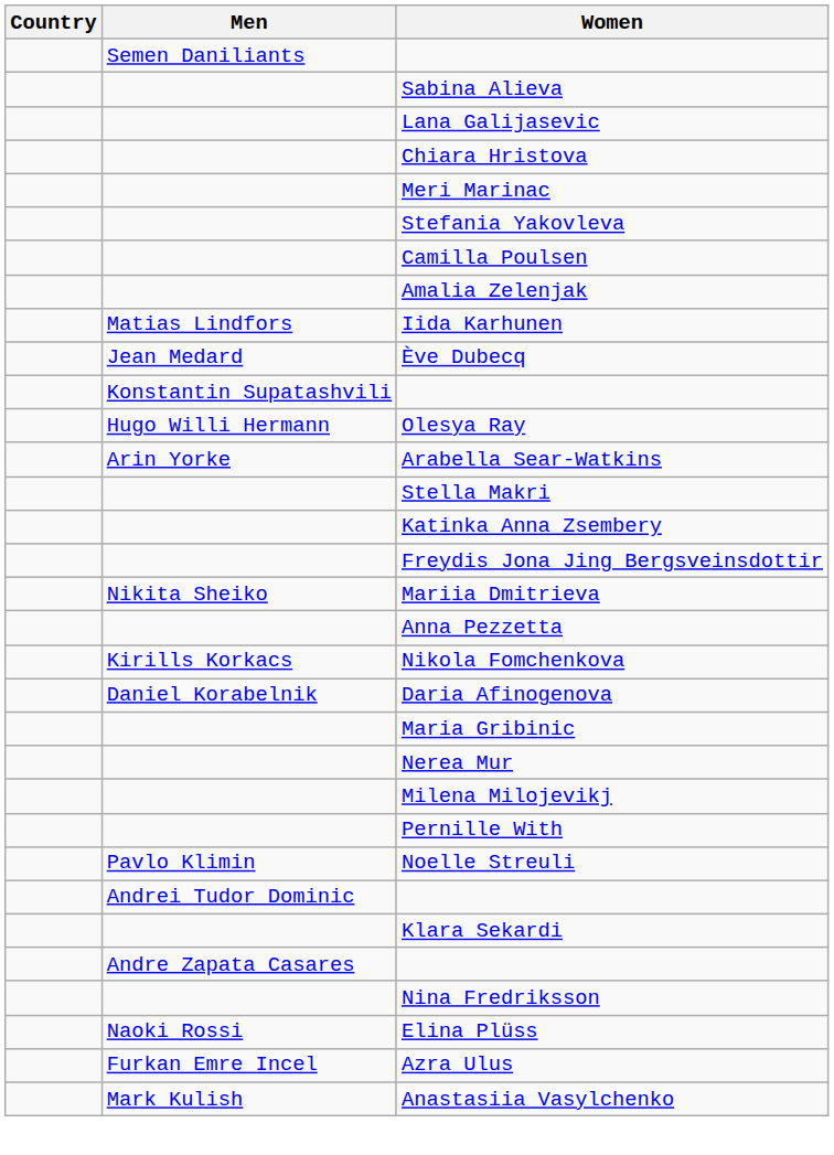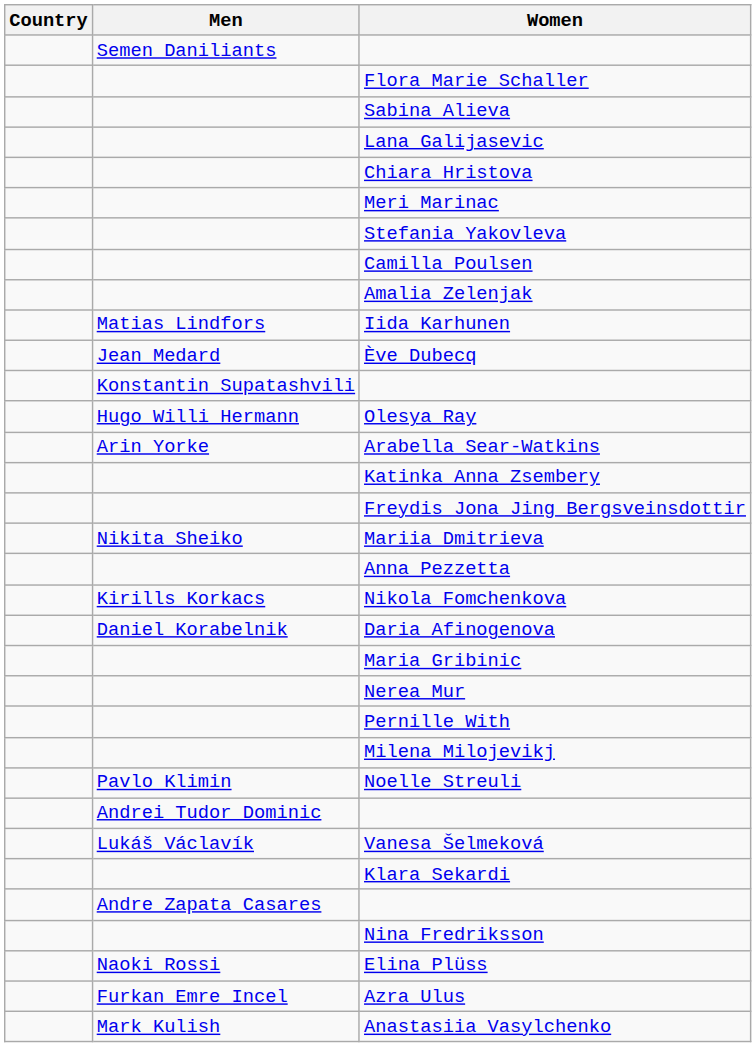 <table class="wikitable">
 <tr>
 <th>Country</th>
 <th>Men</th>
 <th>Women</th>
 </tr>
 <tr>
 <td></td>
 <td><a href='#'>Semen Daniliants</a></td>
 <td></td>
+</tr>
+<tr>
+<td> </td>
+<td></td>
+<td><a href='#'>Flora Marie Schaller</a></td>
 </tr>
 <tr>
 <td></td>
 <td></td>
 <td><a href='#'>Sabina Alieva</a></td>
 </tr>
 <tr>
 <td></td>
 <td></td>
 <td><a href='#'>Lana Galijasevic</a></td>
 </tr>
 <tr>
 <td> </td>
 <td></td>
 <td><a href='#'>Chiara Hristova</a></td>
 </tr>
 <tr>
 <td> </td>
 <td></td>
 <td><a href='#'>Meri Marinac</a></td>
 </tr>
 <tr>
 <td> </td>
 <td></td>
 <td><a href='#'>Stefania Yakovleva</a></td>
 </tr>
 <tr>
 <td></td>
 <td></td>
 <td><a href='#'>Camilla Poulsen</a></td>
 </tr>
 <tr>
 <td> </td>
 <td></td>
 <td><a href='#'>Amalia Zelenjak</a></td>
 </tr>
 <tr>
 <td> </td>
 <td><a href='#'>Matias Lindfors</a></td>
 <td><a href='#'>Iida Karhunen</a></td>
 </tr>
 <tr>
 <td> </td>
 <td><a href='#'>Jean Medard</a></td>
 <td><a href='#'>Ève Dubecq</a></td>
 </tr>
 <tr>
 <td></td>
 <td><a href='#'>Konstantin Supatashvili</a></td>
 <td></td>
 </tr>
 <tr>
 <td> </td>
 <td><a href='#'>Hugo Willi Hermann</a></td>
 <td><a href='#'>Olesya Ray</a></td>
 </tr>
 <tr>
 <td> </td>
 <td><a href='#'>Arin Yorke</a></td>
 <td><a href='#'>Arabella Sear-Watkins</a></td>
 </tr>
 <tr>
 <td> </td>
 <td></td>
-<td><a href='#'>Stella Makri</a></td>
-</tr>
-<tr>
-<td> </td>
-<td></td>
 <td><a href='#'>Katinka Anna Zsembery</a></td>
 </tr>
 <tr>
 <td></td>
 <td></td>
 <td><a href='#'>Freydis Jona Jing Bergsveinsdottir</a></td>
 </tr>
 <tr>
 <td></td>
 <td><a href='#'>Nikita Sheiko</a></td>
 <td><a href='#'>Mariia Dmitrieva</a></td>
 </tr>
 <tr>
 <td> </td>
 <td></td>
 <td><a href='#'>Anna Pezzetta</a></td>
 </tr>
 <tr>
 <td></td>
 <td><a href='#'>Kirills Korkacs</a></td>
 <td><a href='#'>Nikola Fomchenkova</a></td>
 </tr>
 <tr>
 <td> </td>
 <td><a href='#'>Daniel Korabelnik</a></td>
 <td><a href='#'>Daria Afinogenova</a></td>
 </tr>
 <tr>
 <td> </td>
 <td></td>
 <td><a href='#'>Maria Gribinic</a></td>
 </tr>
 <tr>
 <td></td>
 <td></td>
 <td><a href='#'>Nerea Mur</a></td>
 </tr>
 <tr>
+<td> </td>
+<td></td>
+<td><a href='#'>Pernille With</a></td>
+</tr>
+<tr>
 <td></td>
 <td></td>
 <td><a href='#'>Milena Milojevikj</a></td>
-</tr>
-<tr>
-<td> </td>
-<td></td>
-<td><a href='#'>Pernille With</a></td>
 </tr>
 <tr>
 <td> </td>
 <td><a href='#'>Pavlo Klimin</a></td>
 <td><a href='#'>Noelle Streuli</a></td>
 </tr>
 <tr>
 <td> </td>
 <td><a href='#'>Andrei Tudor Dominic</a></td>
 <td></td>
+</tr>
+<tr>
+<td> </td>
+<td><a href='#'>Lukáš Václavík</a></td>
+<td><a href='#'>Vanesa Šelmeková</a></td>
 </tr>
 <tr>
 <td></td>
 <td></td>
 <td><a href='#'>Klara Sekardi</a></td>
 </tr>
 <tr>
 <td></td>
 <td><a href='#'>Andre Zapata Casares</a></td>
 <td></td>
 </tr>
 <tr>
 <td> </td>
 <td></td>
 <td><a href='#'>Nina Fredriksson</a></td>
 </tr>
 <tr>
 <td></td>
 <td><a href='#'>Naoki Rossi</a></td>
 <td><a href='#'>Elina Plüss</a></td>
 </tr>
 <tr>
 <td></td>
 <td><a href='#'>Furkan Emre Incel</a></td>
 <td><a href='#'>Azra Ulus</a></td>
 </tr>
 <tr>
 <td> </td>
 <td><a href='#'>Mark Kulish</a></td>
 <td><a href='#'>Anastasiia Vasylchenko</a></td>
 </tr>
 </table>
